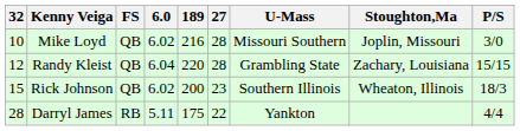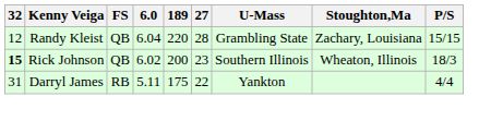 <table class="wikitable">
 <tr>
 <th>32</th>
 <th>Kenny Veiga</th>
 <th>FS</th>
 <th>6.0</th>
 <th>189</th>
 <th>27</th>
 <th>U-Mass</th>
 <th>Stoughton,Ma</th>
 <th>P/S</th>
 </tr>
 <tr align="center" bgcolor="#ddffdd">
-<td>10</td>
-<td>Mike Loyd</td>
-<td>QB</td>
-<td>6.02</td>
-<td>216</td>
-<td>28</td>
-<td>Missouri Southern</td>
-<td>Joplin, Missouri</td>
-<td>3/0</td>
-</tr>
-<tr align="center" bgcolor="#ddffdd">
 <td>12</td>
 <td>Randy Kleist</td>
 <td>QB</td>
 <td>6.04</td>
 <td>220</td>
 <td>28</td>
 <td>Grambling State</td>
 <td>Zachary, Louisiana</td>
 <td>15/15</td>
 </tr>
 <tr align="center" bgcolor="#ddffdd">
-<td>15</td>
+<td><strong>15</strong></td>
 <td>Rick Johnson</td>
 <td>QB</td>
 <td>6.02</td>
 <td>200</td>
 <td>23</td>
 <td>Southern Illinois</td>
 <td>Wheaton, Illinois</td>
 <td>18/3</td>
 </tr>
 <tr align="center" bgcolor="#ddffdd">
-<td>28</td>
+<td>31</td>
 <td>Darryl James</td>
 <td>RB</td>
 <td>5.11</td>
 <td>175</td>
 <td>22</td>
 <td>Yankton</td>
 <td></td>
 <td>4/4</td>
 </tr>
 </table>
